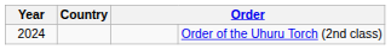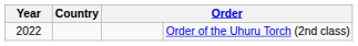 <table class="wikitable" style="text-align:left;">
 <tr ->
 <th width="60px">Year</th>
 <th>Country</th>
 <th colspan=2><a href='#'>Order</a></th>
 </tr>
 <tr>
-<td align="center">2024</td>
+<td align="center">2022</td>
 <td></td>
 <td width="80px"></td>
 <td><a href='#'>Order of the Uhuru Torch</a> (2nd class)</td>
 </tr>
 </table>
